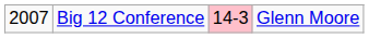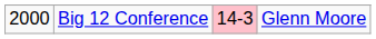 <table class="wikitable">
 <tr>
 </tr>
 <tr>
-<td>2007</td>
+<td>2000</td>
 <td><a href='#'>Big 12 Conference</a></td>
 <td style="background: pink;">14-3</td>
 <td><a href='#'>Glenn Moore</a></td>
 </tr>
 </table>
